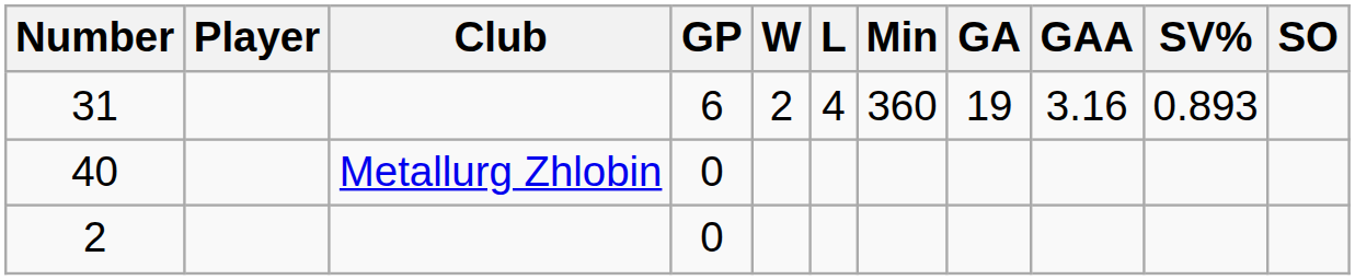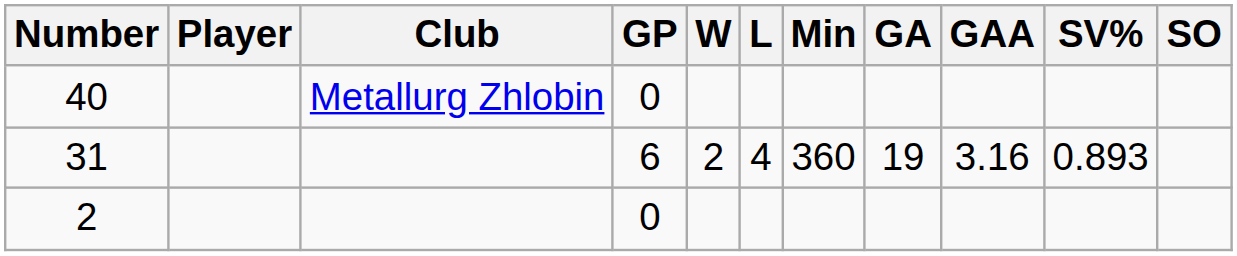 <table class="wikitable sortable" style="text-align: center;">
 <tr>
 <th scope="col">Number</th>
 <th scope="col">Player</th>
 <th scope="col">Club</th>
 <th scope="col">GP</th>
 <th scope="col">W</th>
 <th scope="col">L</th>
 <th scope="col">Min</th>
 <th scope="col">GA</th>
 <th scope="col">GAA</th>
 <th scope="col">SV%</th>
 <th scope="col">SO</th>
 </tr>
 <tr>
+<td>40</td>
+<td scope="row" align=left></td>
+<td align=left><a href='#'>Metallurg Zhlobin</a></td>
+<td>0</td>
+<td></td>
+<td></td>
+<td></td>
+<td></td>
+<td></td>
+<td></td>
+<td></td>
+</tr>
+<tr>
 <td>31</td>
 <td scope="row" align=left></td>
 <td align=left></td>
 <td>6</td>
 <td>2</td>
 <td>4</td>
 <td>360</td>
 <td>19</td>
 <td>3.16</td>
 <td>0.893</td>
-<td></td>
-</tr>
-<tr>
-<td>40</td>
-<td scope="row" align=left></td>
-<td align=left><a href='#'>Metallurg Zhlobin</a></td>
-<td>0</td>
-<td></td>
-<td></td>
-<td></td>
-<td></td>
-<td></td>
-<td></td>
 <td></td>
 </tr>
 <tr>
 <td>2</td>
 <td scope="row" align=left></td>
 <td align=left></td>
 <td>0</td>
 <td></td>
 <td></td>
 <td></td>
 <td></td>
 <td></td>
 <td></td>
 <td></td>
 </tr>
 </table>
